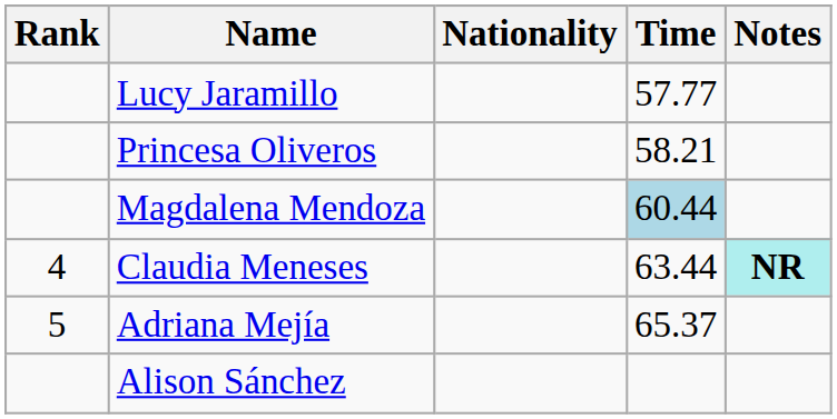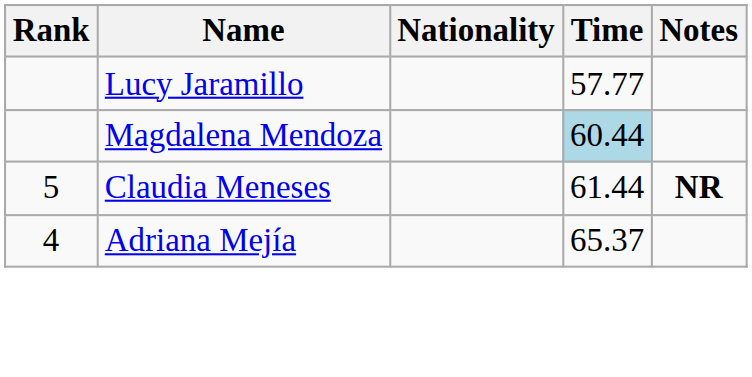 <table class="wikitable sortable" style="text-align:center">
 <tr>
 <th>Rank</th>
 <th>Name</th>
 <th>Nationality</th>
 <th>Time</th>
 <th>Notes</th>
 </tr>
 <tr>
 <td></td>
 <td align=left><a href='#'>Lucy Jaramillo</a></td>
 <td align=left></td>
 <td>57.77</td>
 <td></td>
 </tr>
 <tr>
 <td></td>
-<td align=left><a href='#'>Princesa Oliveros</a></td>
-<td align=left></td>
-<td>58.21</td>
-<td></td>
-</tr>
-<tr>
-<td></td>
 <td align=left><a href='#'>Magdalena Mendoza</a></td>
 <td align=left></td>
 <td style="background: lightblue;">60.44</td>
 <td></td>
 </tr>
 <tr>
-<td>4</td>
+<td>5</td>
 <td align=left><a href='#'>Claudia Meneses</a></td>
 <td align=left></td>
-<td>63.44</td>
-<td style="background: paleturquoise;"><strong>NR</strong></td>
+<td>61.44</td>
+<td><strong>NR</strong></td>
 </tr>
 <tr>
-<td>5</td>
+<td>4</td>
 <td align=left><a href='#'>Adriana Mejía</a></td>
 <td align=left></td>
 <td>65.37</td>
 <td></td>
 </tr>
-<tr>
-<td></td>
-<td align=left><a href='#'>Alison Sánchez</a></td>
-<td align=left></td>
-<td></td>
-<td></td>
-</tr>
 </table>
